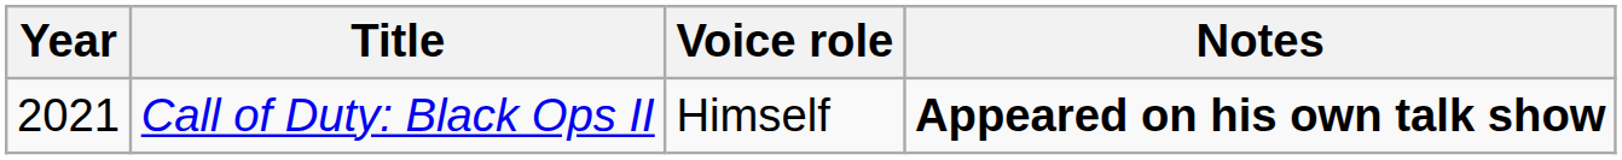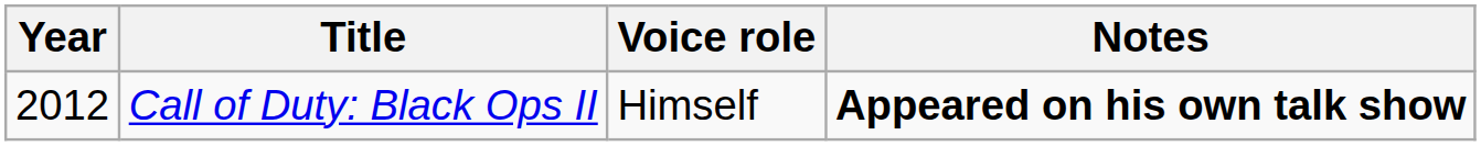 <table class="wikitable sortable">
 <tr>
 <th>Year</th>
 <th>Title</th>
 <th>Voice role</th>
 <th class="unsortable">Notes</th>
 </tr>
 <tr>
-<td>2021</td>
+<td>2012</td>
 <td><em><a href='#'>Call of Duty: Black Ops II</a></em></td>
 <td>Himself</td>
 <td><strong>Appeared on his own talk show</strong></td>
 </tr>
 </table>
